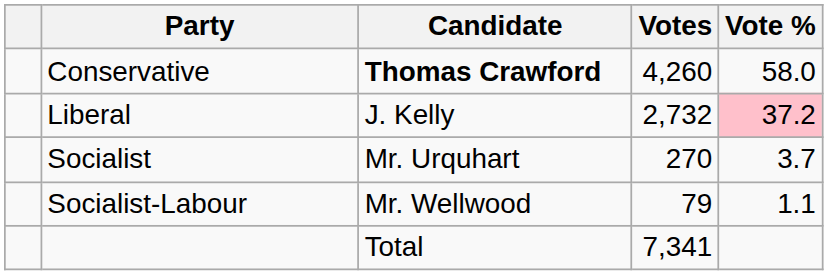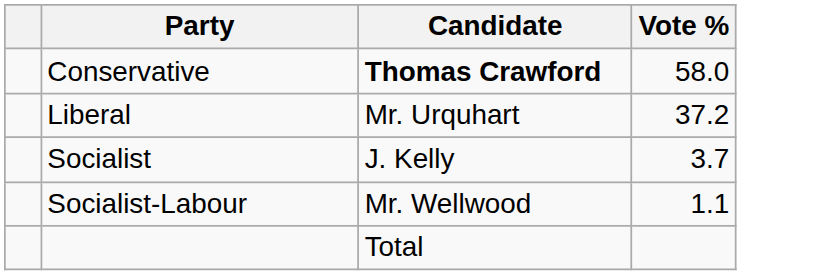 <table class="wikitable">
 <tr>
 <th></th>
 <th scope="col" width="175">Party</th>
 <th scope="col" width="150">Candidate</th>
-<th>Votes</th>
 <th>Vote %</th>
 </tr>
 <tr>
 <td>   </td>
 <td>Conservative</td>
 <td><strong>Thomas Crawford</strong></td>
-<td align=right>4,260</td>
 <td align=right>58.0</td>
 </tr>
 <tr>
 <td>   </td>
 <td>Liberal</td>
-<td>J. Kelly</td>
-<td align=right>2,732</td>
-<td align=right style="background: pink;">37.2</td>
+<td>Mr. Urquhart</td>
+<td align=right>37.2</td>
 </tr>
 <tr>
 <td>   </td>
 <td>Socialist</td>
-<td>Mr. Urquhart</td>
-<td align=right>270</td>
+<td>J. Kelly</td>
 <td align=right>3.7</td>
 </tr>
 <tr>
 <td>   </td>
 <td>Socialist-Labour</td>
 <td>Mr. Wellwood</td>
-<td align=right>79</td>
 <td align=right>1.1</td>
 </tr>
 <tr>
 <td></td>
 <td></td>
 <td>Total</td>
-<td align=right>7,341</td>
 <td></td>
 </tr>
 </table>
